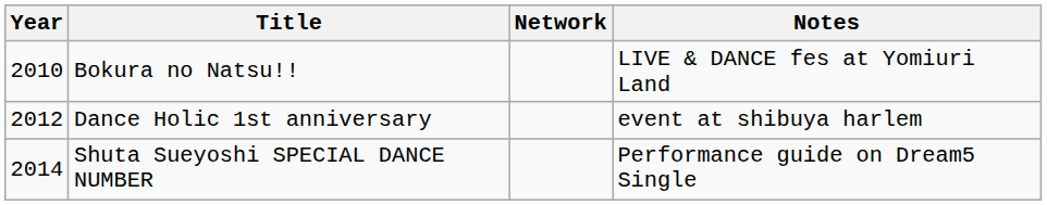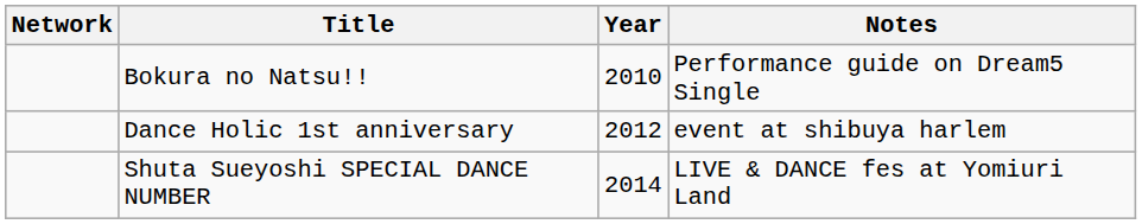 <table class="wikitable">
 <tr>
+<th>Network</th>
+<th>Title</th>
 <th>Year</th>
-<th>Title</th>
-<th>Network</th>
 <th>Notes</th>
 </tr>
 <tr>
+<td></td>
+<td>Bokura no Natsu!!</td>
 <td>2010</td>
-<td>Bokura no Natsu!!</td>
-<td></td>
-<td>LIVE & DANCE fes at Yomiuri Land</td>
+<td>Performance guide on Dream5 Single</td>
 </tr>
 <tr>
+<td></td>
+<td>Dance Holic 1st anniversary</td>
 <td>2012</td>
-<td>Dance Holic 1st anniversary</td>
-<td></td>
 <td>event at shibuya harlem</td>
 </tr>
 <tr>
+<td></td>
+<td>Shuta Sueyoshi SPECIAL DANCE NUMBER</td>
 <td>2014</td>
-<td>Shuta Sueyoshi SPECIAL DANCE NUMBER</td>
-<td></td>
-<td>Performance guide on Dream5 Single</td>
+<td>LIVE & DANCE fes at Yomiuri Land</td>
 </tr>
 </table>
